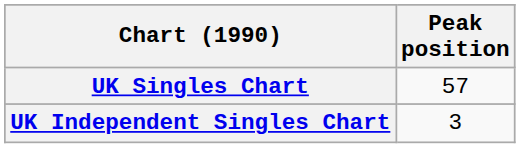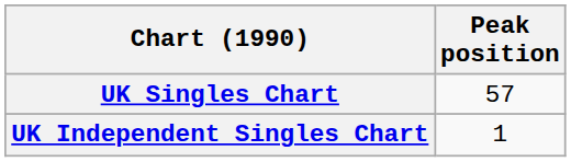 <table class="wikitable sortable plainrowheaders" style="text-align:center">
 <tr>
 <th scope="col">Chart (1990)</th>
 <th scope="col">Peak<br>position</th>
 </tr>
 <tr>
 <th scope="row"><a href='#'>UK Singles Chart</a></th>
 <td>57</td>
 </tr>
 <tr>
 <th scope="row"><a href='#'>UK Independent Singles Chart</a></th>
-<td>3</td>
+<td>1</td>
 </tr>
 </table>
